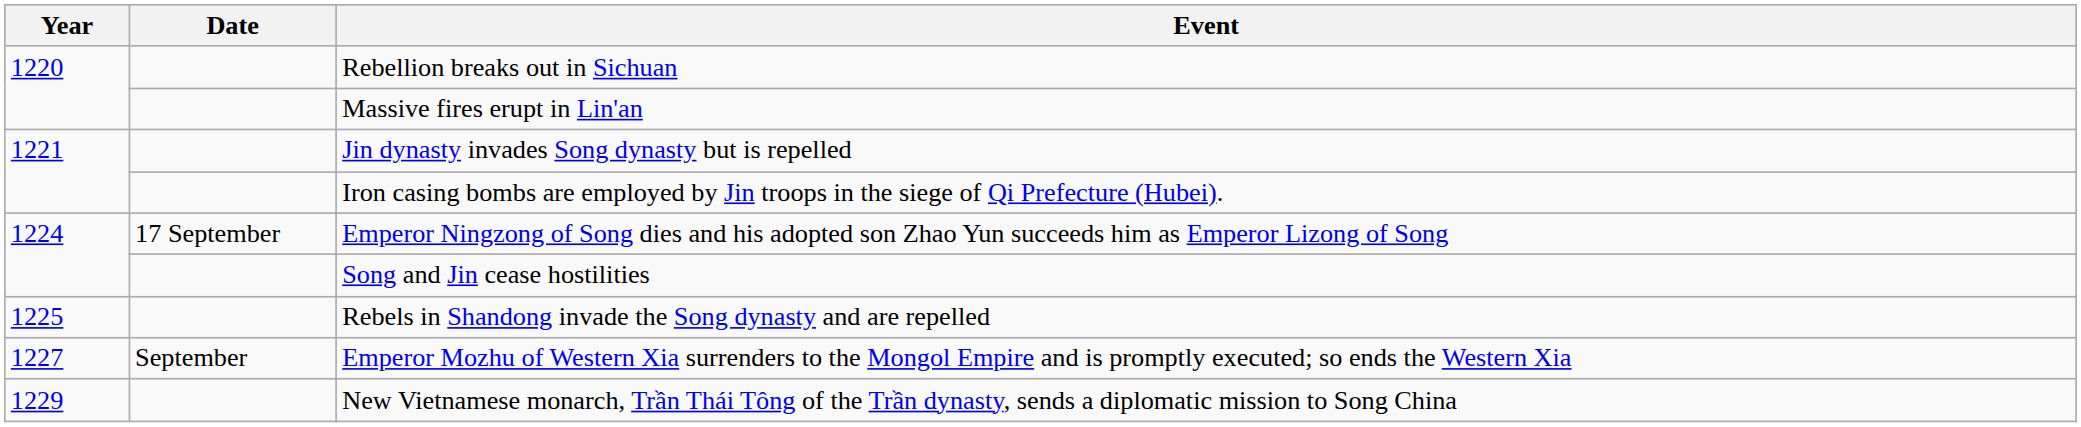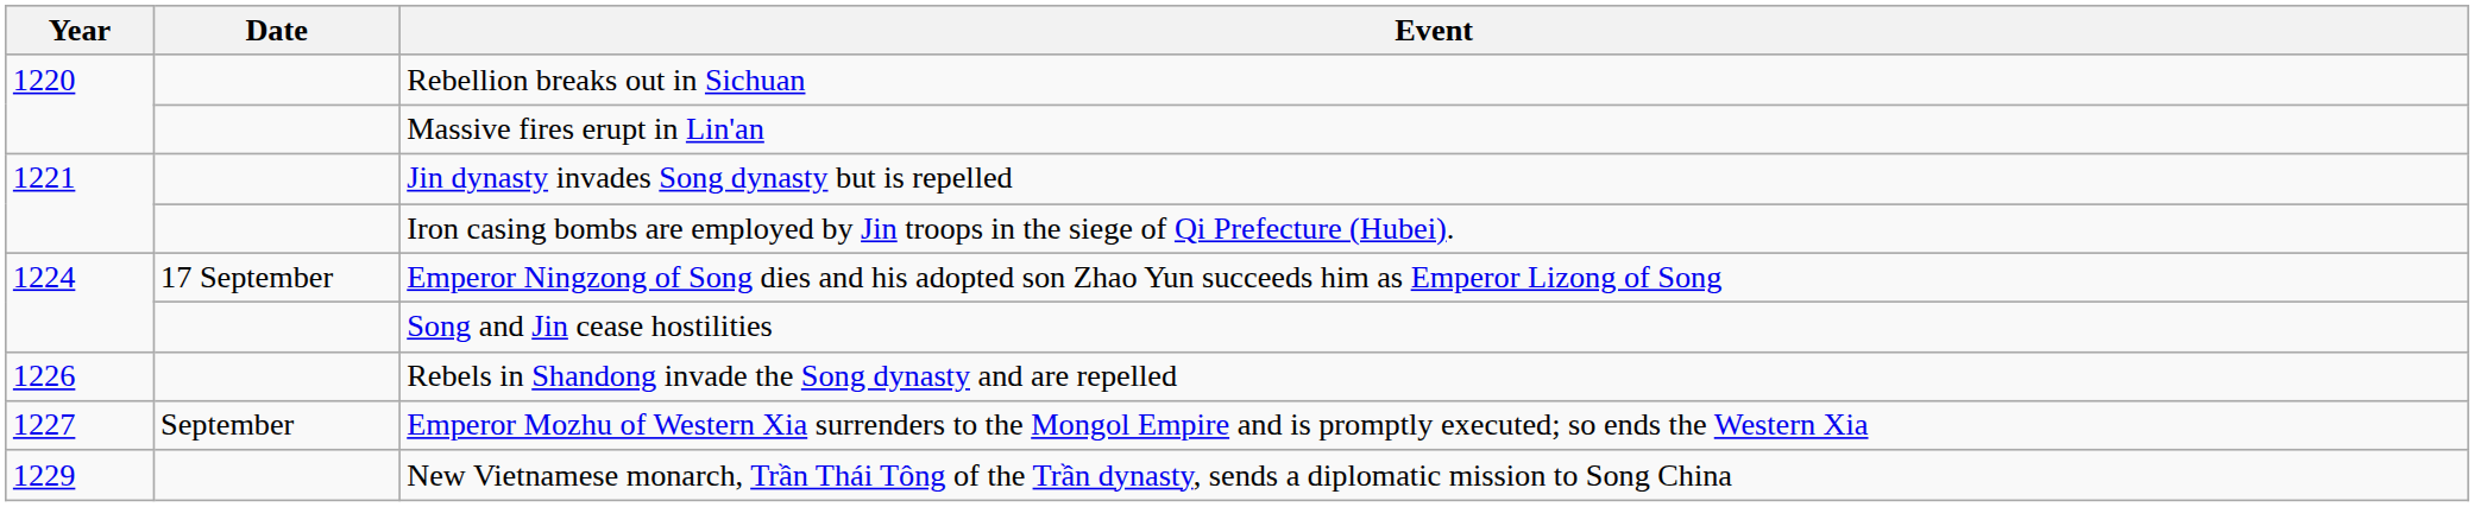 <table class="wikitable" width="100%">
 <tr>
 <th style="width:6%">Year</th>
 <th style="width:10%">Date</th>
 <th>Event</th>
 </tr>
 <tr>
 <td rowspan="2" valign="top"><a href='#'>1220</a></td>
 <td></td>
 <td>Rebellion breaks out in <a href='#'>Sichuan</a></td>
 </tr>
 <tr>
 <td></td>
 <td>Massive fires erupt in <a href='#'>Lin'an</a></td>
 </tr>
 <tr>
 <td rowspan="2" valign="top"><a href='#'>1221</a></td>
 <td></td>
 <td><a href='#'>Jin dynasty</a> invades <a href='#'>Song dynasty</a> but is repelled</td>
 </tr>
 <tr>
 <td></td>
 <td>Iron casing bombs are employed by <a href='#'>Jin</a> troops in the siege of <a href='#'>Qi Prefecture (Hubei)</a>.</td>
 </tr>
 <tr>
 <td rowspan="2" valign="top"><a href='#'>1224</a></td>
 <td>17 September</td>
 <td><a href='#'>Emperor Ningzong of Song</a> dies and his adopted son Zhao Yun succeeds him as <a href='#'>Emperor Lizong of Song</a></td>
 </tr>
 <tr>
 <td></td>
 <td><a href='#'>Song</a> and <a href='#'>Jin</a> cease hostilities</td>
 </tr>
 <tr>
-<td><a href='#'>1225</a></td>
+<td><a href='#'>1226</a></td>
 <td></td>
 <td>Rebels in <a href='#'>Shandong</a> invade the <a href='#'>Song dynasty</a> and are repelled</td>
 </tr>
 <tr>
 <td><a href='#'>1227</a></td>
 <td>September</td>
 <td><a href='#'>Emperor Mozhu of Western Xia</a> surrenders to the <a href='#'>Mongol Empire</a> and is promptly executed; so ends the <a href='#'>Western Xia</a></td>
 </tr>
 <tr>
 <td><a href='#'>1229</a></td>
 <td></td>
 <td>New Vietnamese monarch, <a href='#'>Trần Thái Tông</a> of the <a href='#'>Trần dynasty</a>, sends a diplomatic mission to Song China</td>
 </tr>
 </table>
